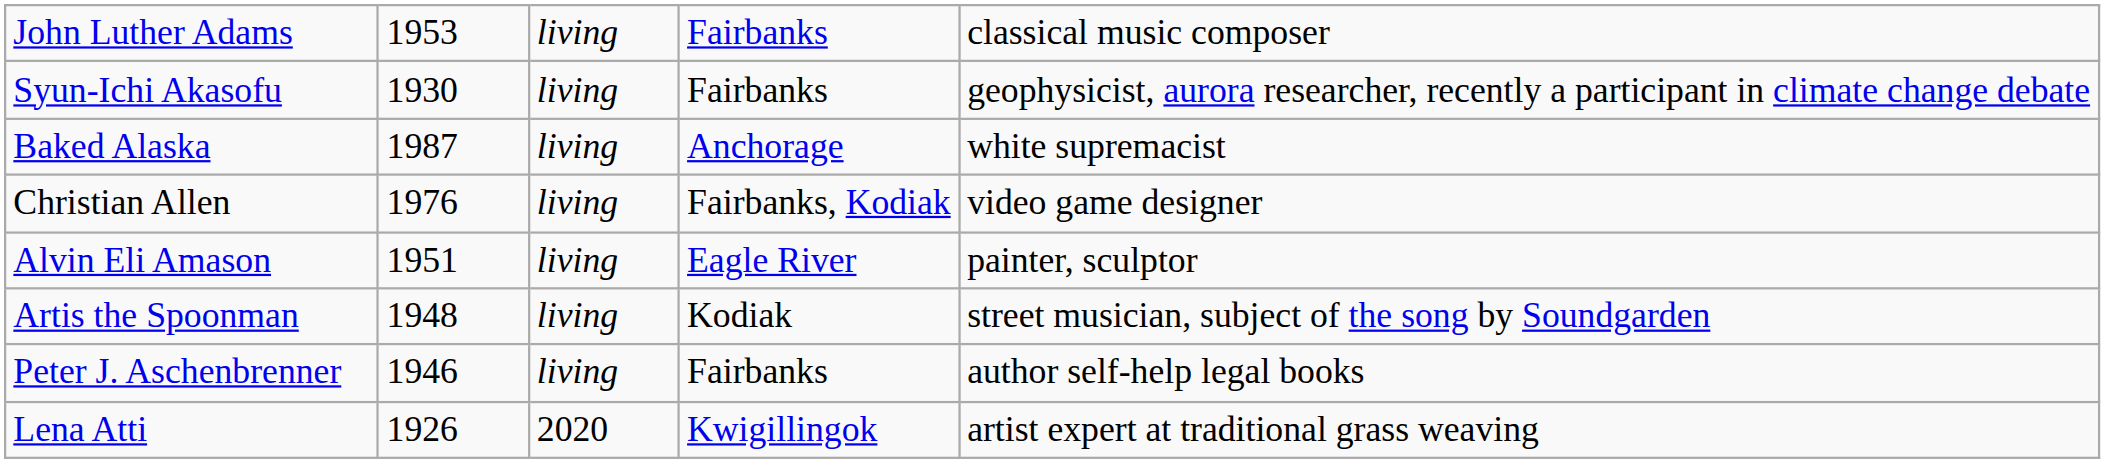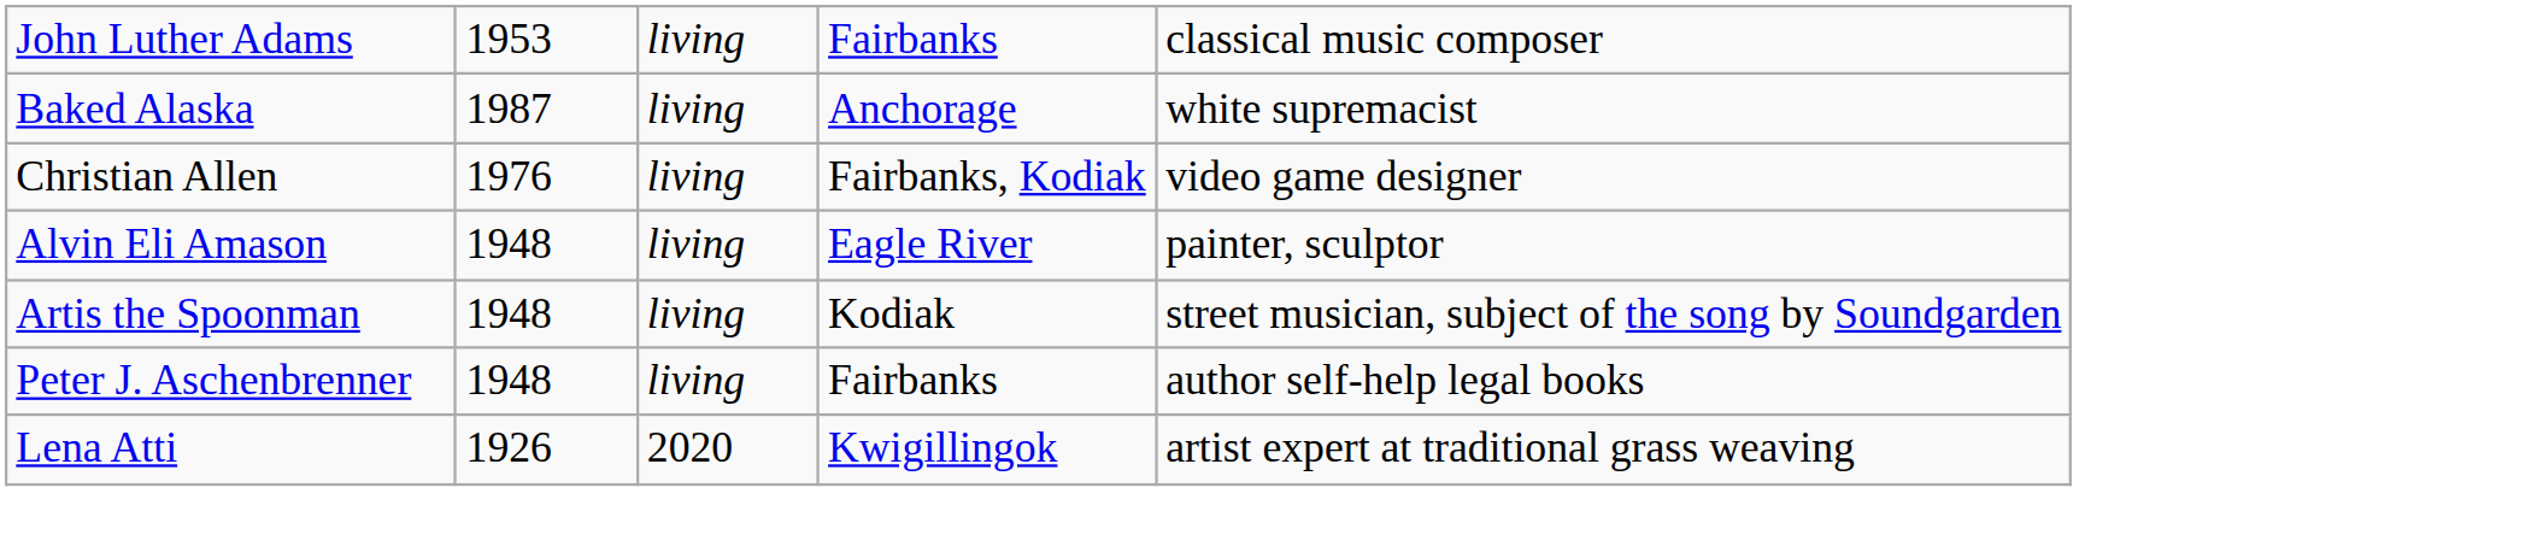 <table class="wikitable">
 <tr>
 <td><a href='#'>John Luther Adams</a></td>
 <td width="60pt">1953</td>
 <td width="60pt"><em>living</em></td>
 <td><a href='#'>Fairbanks</a></td>
 <td>classical music composer</td>
-</tr>
-<tr>
-<td width="160pt"><a href='#'>Syun-Ichi Akasofu</a></td>
-<td width="60pt">1930</td>
-<td width="60pt"><em>living</em></td>
-<td>Fairbanks</td>
-<td>geophysicist, <a href='#'>aurora</a> researcher, recently a participant in <a href='#'>climate change debate</a></td>
 </tr>
 <tr>
 <td width="160pt"><a href='#'>Baked Alaska</a></td>
 <td>1987</td>
 <td><em>living</em></td>
 <td><a href='#'>Anchorage</a></td>
 <td>white supremacist</td>
 </tr>
 <tr>
 <td width="160pt">Christian Allen</td>
 <td width="60pt">1976</td>
 <td width="60pt"><em>living</em></td>
 <td>Fairbanks, <a href='#'>Kodiak</a></td>
 <td>video game designer</td>
 </tr>
 <tr>
 <td width="160pt"><a href='#'>Alvin Eli Amason</a></td>
-<td width="60pt">1951</td>
+<td width="60pt">1948</td>
 <td width="60pt"><em>living</em></td>
 <td><a href='#'>Eagle River</a></td>
 <td>painter, sculptor</td>
 </tr>
 <tr>
 <td width="160pt"><a href='#'>Artis the Spoonman</a></td>
 <td width="60pt">1948</td>
 <td width="60pt"><em>living</em></td>
 <td>Kodiak</td>
 <td>street musician, subject of <a href='#'>the song</a> by <a href='#'>Soundgarden</a></td>
 </tr>
 <tr>
 <td width="160pt"><a href='#'>Peter J. Aschenbrenner</a></td>
-<td width="60pt">1946</td>
+<td width="60pt">1948</td>
 <td width="60pt"><em>living</em></td>
 <td>Fairbanks</td>
 <td>author self-help legal books</td>
 </tr>
 <tr>
 <td width="160pt"><a href='#'>Lena Atti</a></td>
 <td width="60pt">1926</td>
 <td width="60pt">2020</td>
 <td><a href='#'>Kwigillingok</a></td>
 <td>artist expert at traditional grass weaving</td>
 </tr>
 </table>
